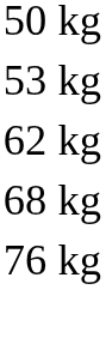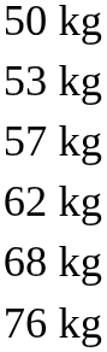 <table>
 <tr>
 <td>50 kg</td>
 <td></td>
 <td><strong></strong></td>
 <td></td>
 </tr>
 <tr>
 <td>53 kg</td>
 <td></td>
 <td></td>
 <td><strong></strong></td>
+</tr>
+<tr>
+<td>57 kg</td>
+<td><strong></strong></td>
+<td></td>
+<td></td>
 </tr>
 <tr>
 <td>62 kg</td>
 <td></td>
 <td><strong></strong></td>
 <td></td>
 </tr>
 <tr>
 <td>68 kg</td>
 <td><strong></strong></td>
 <td></td>
 <td></td>
 </tr>
 <tr>
 <td>76 kg</td>
 <td></td>
 <td><strong></strong></td>
 <td></td>
 </tr>
 </table>
